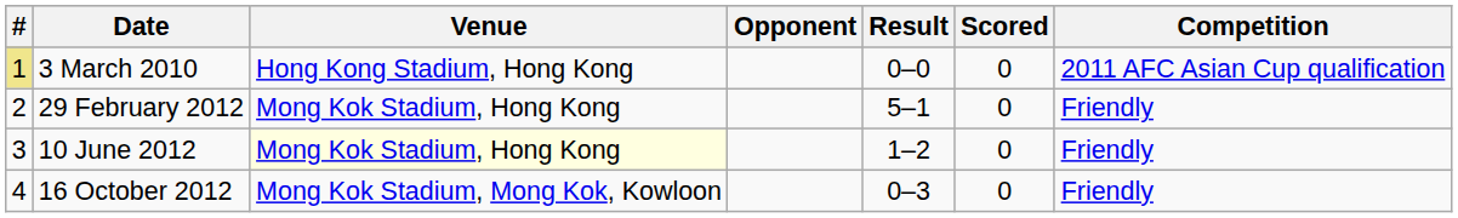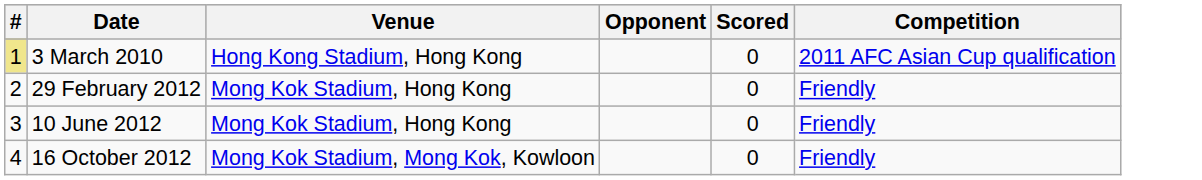 <table class="wikitable" style="font-size:90%; text-align: left;">
 <tr bgcolor="#CCCCCC" align="center">
 <th>#</th>
 <th>Date</th>
 <th>Venue</th>
 <th>Opponent</th>
-<th>Result</th>
 <th>Scored</th>
 <th>Competition</th>
 </tr>
 <tr>
 <td style="background: khaki;">1</td>
 <td>3 March 2010</td>
 <td><a href='#'>Hong Kong Stadium</a>, Hong Kong</td>
 <td></td>
-<td align=center>0–0</td>
 <td align=center>0</td>
 <td><a href='#'>2011 AFC Asian Cup qualification</a></td>
 </tr>
 <tr>
 <td>2</td>
 <td>29 February 2012</td>
 <td><a href='#'>Mong Kok Stadium</a>, Hong Kong</td>
 <td></td>
-<td align=center>5–1</td>
 <td align=center>0</td>
 <td><a href='#'>Friendly</a></td>
 </tr>
 <tr>
 <td>3</td>
 <td>10 June 2012</td>
-<td style="background: lightyellow;"><a href='#'>Mong Kok Stadium</a>, Hong Kong</td>
+<td><a href='#'>Mong Kok Stadium</a>, Hong Kong</td>
 <td></td>
-<td align=center>1–2</td>
 <td align=center>0</td>
 <td><a href='#'>Friendly</a></td>
 </tr>
 <tr>
 <td>4</td>
 <td>16 October 2012</td>
 <td><a href='#'>Mong Kok Stadium</a>, <a href='#'>Mong Kok</a>, Kowloon</td>
 <td></td>
-<td align=center>0–3</td>
 <td align=center>0</td>
 <td><a href='#'>Friendly</a></td>
 </tr>
 </table>
